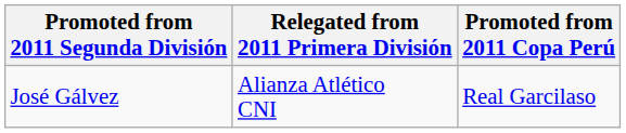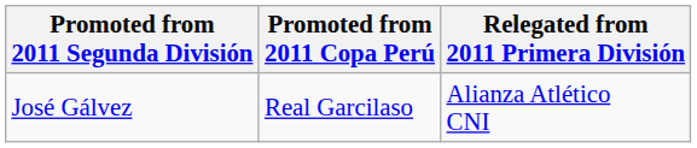 <table class="wikitable">
 <tr>
 <th>Promoted from<br><a href='#'>2011 Segunda División</a></th>
+<th>Promoted from<br><a href='#'>2011 Copa Perú</a></th>
 <th>Relegated from<br><a href='#'>2011 Primera División</a></th>
-<th>Promoted from<br><a href='#'>2011 Copa Perú</a></th>
 </tr>
 <tr>
 <td> <a href='#'>José Gálvez</a> </td>
+<td> <a href='#'>Real Garcilaso</a> </td>
 <td> <a href='#'>Alianza Atlético</a> <br> <a href='#'>CNI</a> </td>
-<td> <a href='#'>Real Garcilaso</a> </td>
 </tr>
 </table>
